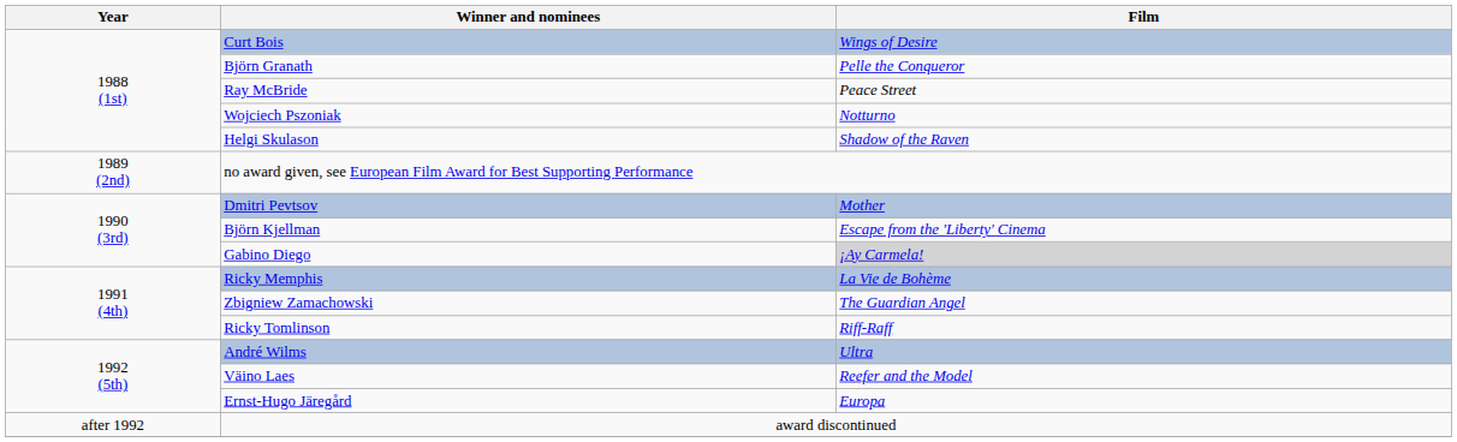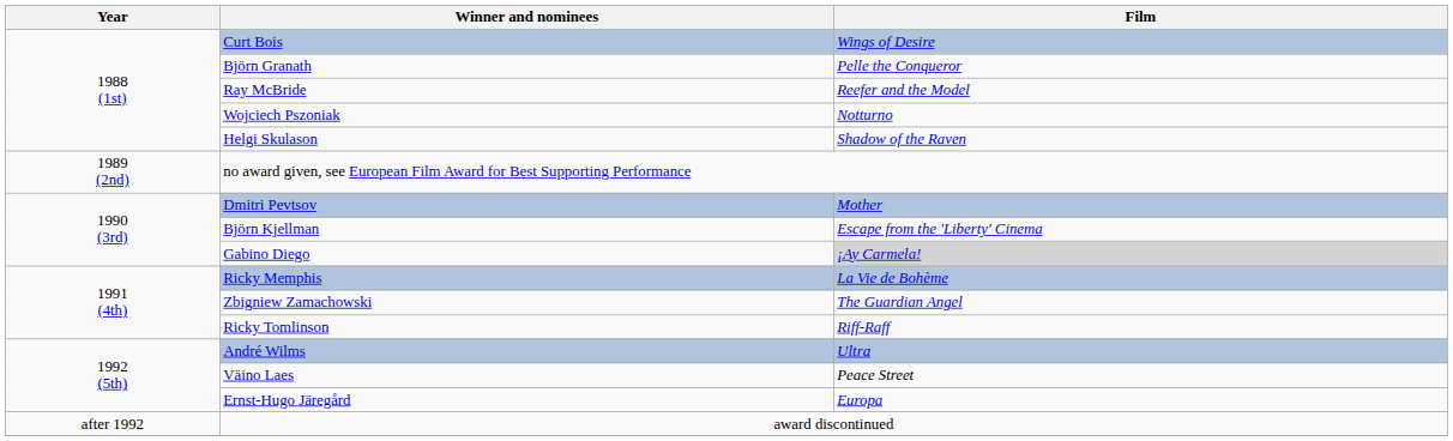 <table class="wikitable" width="95%" cellpadding="5">
 <tr>
 <th width="100"><strong>Year</strong></th>
 <th width="300"><strong>Winner and nominees</strong></th>
 <th width="300"><strong>Film</strong></th>
 </tr>
 <tr>
 <td rowspan="5" style="text-align:center;">1988<br><a href='#'>(1st)</a></td>
 <td style="background:#B0C4DE;"> <a href='#'>Curt Bois</a></td>
 <td style="background:#B0C4DE;"><em><a href='#'>Wings of Desire</a></em></td>
 </tr>
 <tr>
 <td> <a href='#'>Björn Granath</a></td>
 <td><em><a href='#'>Pelle the Conqueror</a></em></td>
 </tr>
 <tr>
 <td> <a href='#'>Ray McBride</a></td>
-<td><em>Peace Street</em></td>
+<td><em><a href='#'>Reefer and the Model</a></em></td>
 </tr>
 <tr>
 <td> <a href='#'>Wojciech Pszoniak</a></td>
 <td><em><a href='#'>Notturno</a></em></td>
 </tr>
 <tr>
 <td> <a href='#'>Helgi Skulason</a></td>
 <td><em><a href='#'>Shadow of the Raven</a></em></td>
 </tr>
 <tr>
 <td style="text-align:center;">1989<br><a href='#'>(2nd)</a></td>
 <td colspan="3">no award given, see <a href='#'>European Film Award for Best Supporting Performance</a></td>
 </tr>
 <tr>
 <td rowspan="3" style="text-align:center;">1990<br><a href='#'>(3rd)</a></td>
 <td style="background:#B0C4DE;"> <a href='#'>Dmitri Pevtsov</a></td>
 <td style="background:#B0C4DE;"><em><a href='#'>Mother</a></em></td>
 </tr>
 <tr>
 <td> <a href='#'>Björn Kjellman</a></td>
 <td><em><a href='#'>Escape from the 'Liberty' Cinema</a></em></td>
 </tr>
 <tr>
 <td> <a href='#'>Gabino Diego</a></td>
 <td style="background: lightgrey;"><em><a href='#'>¡Ay Carmela!</a></em></td>
 </tr>
 <tr>
 <td rowspan="3" style="text-align:center;">1991<br><a href='#'>(4th)</a></td>
 <td style="background:#B0C4DE;"> <a href='#'>Ricky Memphis</a></td>
 <td style="background:#B0C4DE;"><em><a href='#'>La Vie de Bohème</a></em></td>
 </tr>
 <tr>
 <td> <a href='#'>Zbigniew Zamachowski</a></td>
 <td><em><a href='#'>The Guardian Angel</a></em></td>
 </tr>
 <tr>
 <td> <a href='#'>Ricky Tomlinson</a></td>
 <td><em><a href='#'>Riff-Raff</a></em></td>
 </tr>
 <tr>
 <td rowspan="3" style="text-align:center;">1992<br><a href='#'>(5th)</a></td>
 <td style="background:#B0C4DE;"> <a href='#'>André Wilms</a></td>
 <td style="background:#B0C4DE;"><em><a href='#'>Ultra</a></em></td>
 </tr>
 <tr>
 <td> <a href='#'>Väino Laes</a></td>
-<td><em><a href='#'>Reefer and the Model</a></em></td>
+<td><em>Peace Street</em></td>
 </tr>
 <tr>
 <td> <a href='#'>Ernst-Hugo Järegård</a></td>
 <td><em><a href='#'>Europa</a></em></td>
 </tr>
 <tr>
 <td style="text-align:center;">after 1992</td>
 <td colspan="3" style="text-align:center;">award discontinued</td>
 </tr>
 <tr>
 </tr>
 </table>
